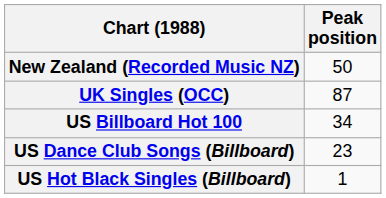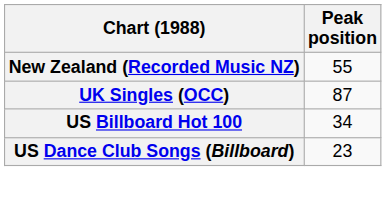 <table class="wikitable sortable plainrowheaders" style="text-align:center">
 <tr>
 <th>Chart (1988)</th>
 <th>Peak<br>position</th>
 </tr>
 <tr>
 <th scope="row">New Zealand (<a href='#'>Recorded Music NZ</a>)</th>
-<td>50</td>
+<td>55</td>
 </tr>
 <tr>
 <th scope="row"><a href='#'>UK Singles</a> (<a href='#'>OCC</a>)</th>
 <td>87</td>
 </tr>
 <tr>
 <th scope="row">US <a href='#'>Billboard Hot 100</a></th>
 <td>34</td>
 </tr>
 <tr>
 <th scope="row">US <a href='#'>Dance Club Songs</a> (<em>Billboard</em>)</th>
 <td>23</td>
 </tr>
-<tr>
-<th scope="row">US <a href='#'>Hot Black Singles</a> (<em>Billboard</em>)</th>
-<td>1</td>
-</tr>
 </table>
